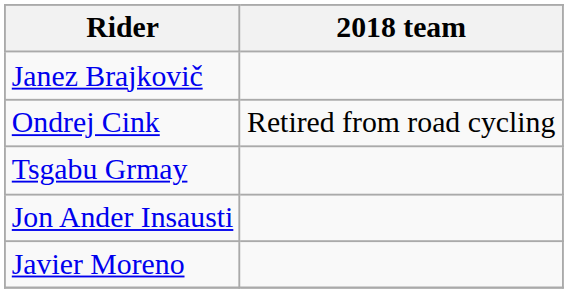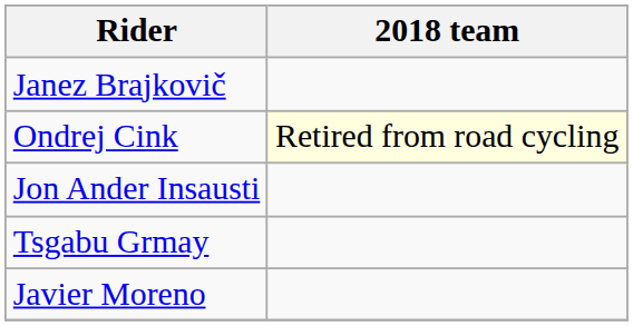 <table class="wikitable">
 <tr>
 <th>Rider</th>
 <th>2018 team</th>
 </tr>
 <tr>
 <td><a href='#'>Janez Brajkovič</a></td>
 <td></td>
 </tr>
 <tr>
 <td><a href='#'>Ondrej Cink</a></td>
-<td>Retired from road cycling</td>
+<td style="background: lightyellow;">Retired from road cycling</td>
+</tr>
+<tr>
+<td><a href='#'>Jon Ander Insausti</a></td>
+<td></td>
 </tr>
 <tr>
 <td><a href='#'>Tsgabu Grmay</a></td>
-<td></td>
-</tr>
-<tr>
-<td><a href='#'>Jon Ander Insausti</a></td>
 <td></td>
 </tr>
 <tr>
 <td><a href='#'>Javier Moreno</a></td>
 <td></td>
 </tr>
 <tr>
 </tr>
 </table>
